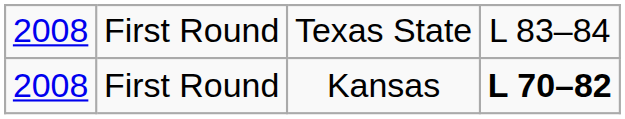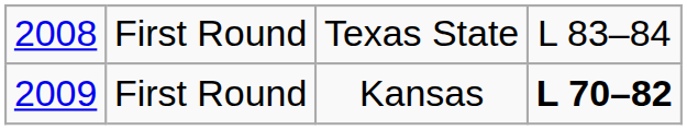 <table class="wikitable">
 <tr style="text-align:center;">
 <td><a href='#'>2008</a></td>
 <td>First Round</td>
 <td>Texas State</td>
 <td>L 83–84</td>
 </tr>
 <tr style="text-align:center;">
-<td><a href='#'>2008</a></td>
+<td><a href='#'>2009</a></td>
 <td>First Round</td>
 <td>Kansas</td>
 <td><strong>L 70–82</strong></td>
 </tr>
 </table>
